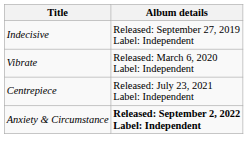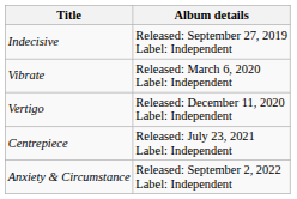 <table class="wikitable">
 <tr>
 <th>Title</th>
 <th>Album details</th>
 </tr>
 <tr>
 <td><em>Indecisive</em></td>
 <td>Released: September 27, 2019<br>Label: Independent</td>
 </tr>
 <tr>
 <td><em>Vibrate</em></td>
 <td>Released: March 6, 2020<br>Label: Independent</td>
 </tr>
 <tr>
+<td><em>Vertigo</em></td>
+<td>Released: December 11, 2020<br>Label: Independent</td>
+</tr>
+<tr>
 <td><em>Centrepiece</em></td>
 <td>Released: July 23, 2021<br>Label: Independent</td>
 </tr>
 <tr>
 <td><em>Anxiety & Circumstance</em></td>
-<td><strong>Released: September 2, 2022<br>Label: Independent</strong></td>
+<td>Released: September 2, 2022<br>Label: Independent</td>
 </tr>
 </table>
